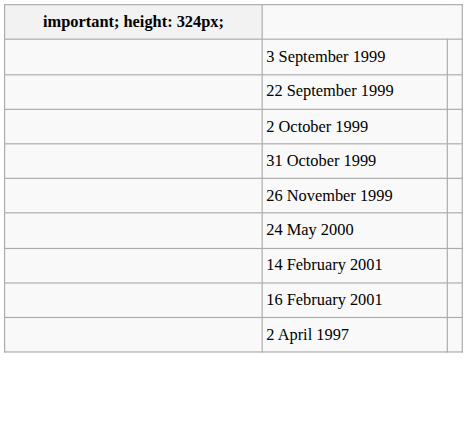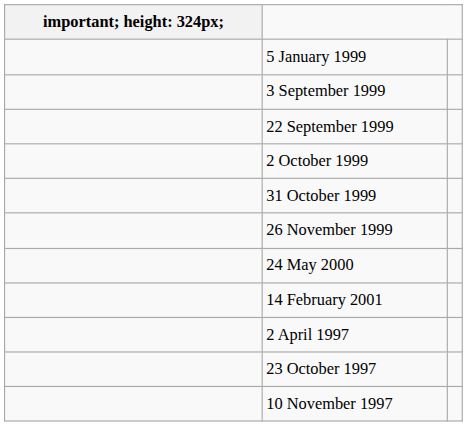 <table class="wikitable" style="font-size: 89%; float: left; width: 28em; margin-right: 1em; line-height: 1.65em">
 <tr>
 <th>important; height: 324px;</th>
+</tr>
+<tr>
+<td></td>
+<td>5 January 1999</td>
+<td> </td>
 </tr>
 <tr>
 <td></td>
 <td>3 September 1999</td>
 <td></td>
 </tr>
 <tr>
 <td></td>
 <td>22 September 1999</td>
 <td></td>
 </tr>
 <tr>
 <td></td>
 <td>2 October 1999</td>
 <td></td>
 </tr>
 <tr>
 <td></td>
 <td>31 October 1999</td>
 <td></td>
 </tr>
 <tr>
 <td></td>
 <td>26 November 1999</td>
 <td></td>
 </tr>
 <tr>
 <td></td>
 <td>24 May 2000</td>
 <td></td>
 </tr>
 <tr>
 <td></td>
 <td>14 February 2001</td>
 <td></td>
 </tr>
 <tr>
 <td></td>
-<td>16 February 2001</td>
-<td> </td>
+<td>2 April 1997</td>
+<td></td>
 </tr>
 <tr>
 <td></td>
-<td>2 April 1997</td>
+<td>23 October 1997</td>
+<td></td>
+</tr>
+<tr>
+<td></td>
+<td>10 November 1997</td>
 <td></td>
 </tr>
 </table>
